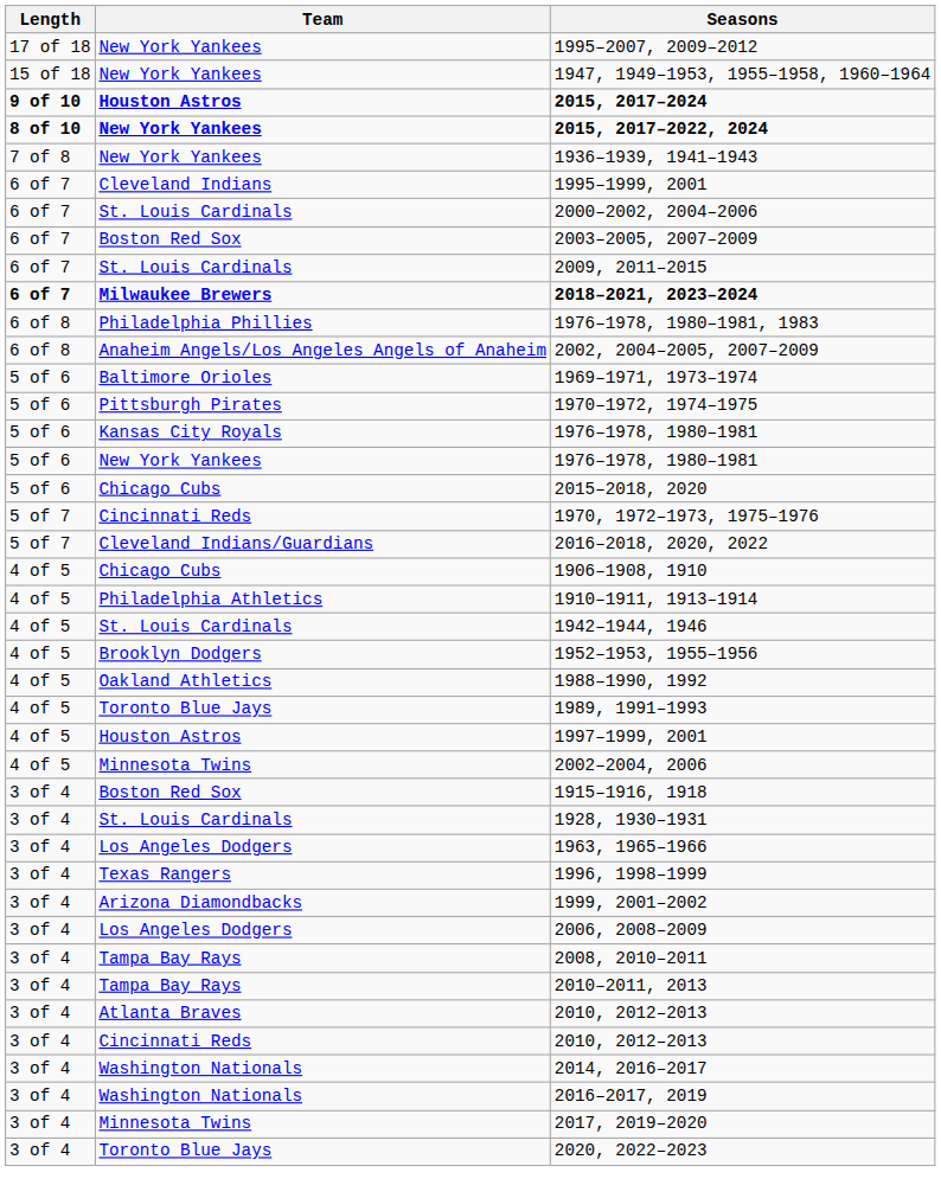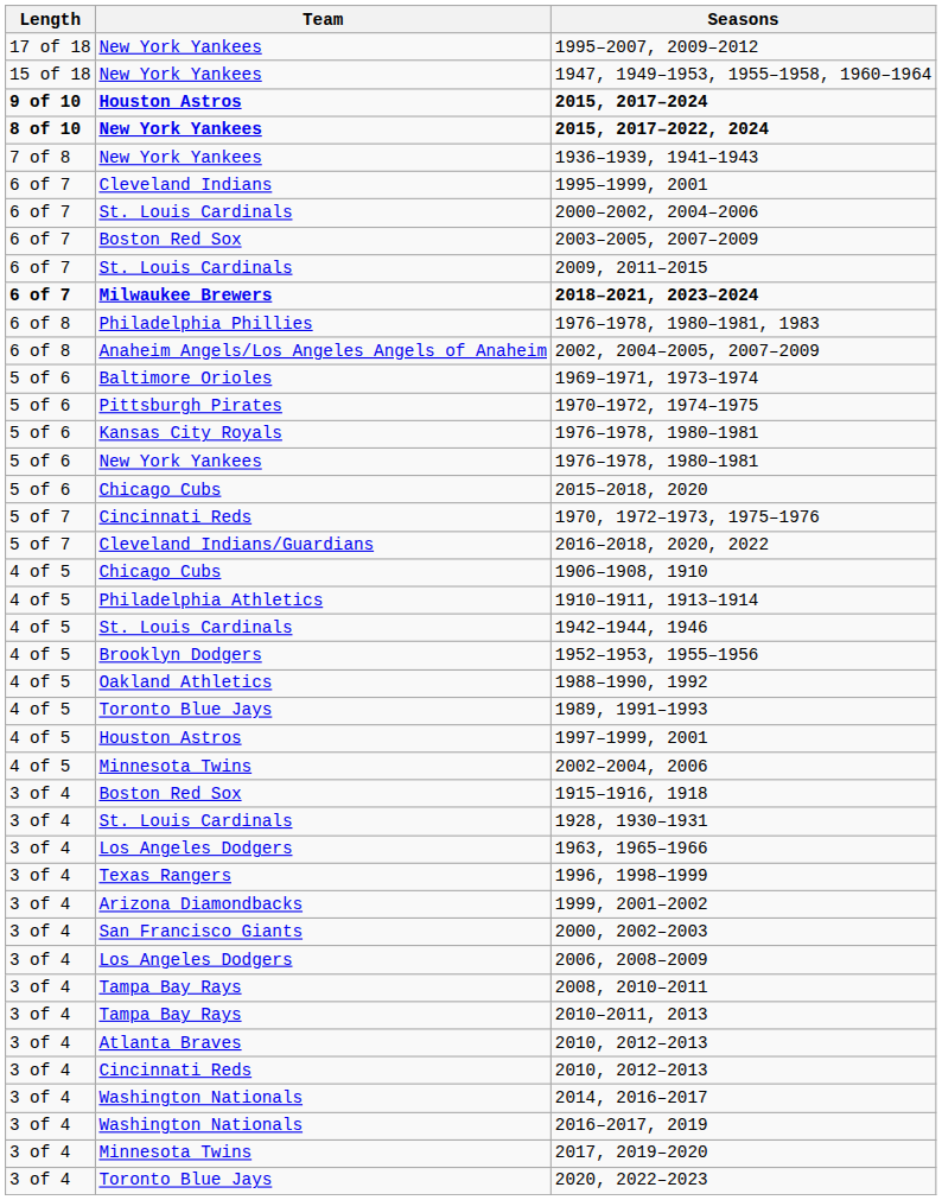 <table class="wikitable">
 <tr>
 <th>Length</th>
 <th>Team</th>
 <th>Seasons</th>
 </tr>
 <tr>
 <td>17 of 18</td>
 <td><a href='#'>New York Yankees</a></td>
 <td>1995–2007, 2009–2012</td>
 </tr>
 <tr>
 <td>15 of 18</td>
 <td><a href='#'>New York Yankees</a></td>
 <td>1947, 1949–1953, 1955–1958, 1960–1964</td>
 </tr>
 <tr>
 <td><strong>9 of 10</strong></td>
 <td><strong><a href='#'>Houston Astros</a></strong></td>
 <td><strong>2015, 2017–2024</strong></td>
 </tr>
 <tr>
 <td><strong>8 of 10</strong></td>
 <td><strong><a href='#'>New York Yankees</a></strong></td>
 <td><strong>2015, 2017–2022, 2024</strong></td>
 </tr>
 <tr>
 <td>7 of 8</td>
 <td><a href='#'>New York Yankees</a></td>
 <td>1936–1939, 1941–1943</td>
 </tr>
 <tr>
 <td>6 of 7</td>
 <td><a href='#'>Cleveland Indians</a></td>
 <td>1995–1999, 2001</td>
 </tr>
 <tr>
 <td>6 of 7</td>
 <td><a href='#'>St. Louis Cardinals</a></td>
 <td>2000–2002, 2004–2006</td>
 </tr>
 <tr>
 <td>6 of 7</td>
 <td><a href='#'>Boston Red Sox</a></td>
 <td>2003–2005, 2007–2009</td>
 </tr>
 <tr>
 <td>6 of 7</td>
 <td><a href='#'>St. Louis Cardinals</a></td>
 <td>2009, 2011–2015</td>
 </tr>
 <tr>
 <td><strong>6 of 7</strong></td>
 <td><strong><a href='#'>Milwaukee Brewers</a></strong></td>
 <td><strong>2018–2021, 2023–2024</strong></td>
 </tr>
 <tr>
 <td>6 of 8</td>
 <td><a href='#'>Philadelphia Phillies</a></td>
 <td>1976–1978, 1980–1981, 1983</td>
 </tr>
 <tr>
 <td>6 of 8</td>
 <td><a href='#'>Anaheim Angels/Los Angeles Angels of Anaheim</a></td>
 <td>2002, 2004–2005, 2007–2009</td>
 </tr>
 <tr>
 <td>5 of 6</td>
 <td><a href='#'>Baltimore Orioles</a></td>
 <td>1969–1971, 1973–1974</td>
 </tr>
 <tr>
 <td>5 of 6</td>
 <td><a href='#'>Pittsburgh Pirates</a></td>
 <td>1970–1972, 1974–1975</td>
 </tr>
 <tr>
 <td>5 of 6</td>
 <td><a href='#'>Kansas City Royals</a></td>
 <td>1976–1978, 1980–1981</td>
 </tr>
 <tr>
 <td>5 of 6</td>
 <td><a href='#'>New York Yankees</a></td>
 <td>1976–1978, 1980–1981</td>
 </tr>
 <tr>
 <td>5 of 6</td>
 <td><a href='#'>Chicago Cubs</a></td>
 <td>2015–2018, 2020</td>
 </tr>
 <tr>
 <td>5 of 7</td>
 <td><a href='#'>Cincinnati Reds</a></td>
 <td>1970, 1972–1973, 1975–1976</td>
 </tr>
 <tr>
 <td>5 of 7</td>
 <td><a href='#'>Cleveland Indians/Guardians</a></td>
 <td>2016–2018, 2020, 2022</td>
 </tr>
 <tr>
 <td>4 of 5</td>
 <td><a href='#'>Chicago Cubs</a></td>
 <td>1906–1908, 1910</td>
 </tr>
 <tr>
 <td>4 of 5</td>
 <td><a href='#'>Philadelphia Athletics</a></td>
 <td>1910–1911, 1913–1914</td>
 </tr>
 <tr>
 <td>4 of 5</td>
 <td><a href='#'>St. Louis Cardinals</a></td>
 <td>1942–1944, 1946</td>
 </tr>
 <tr>
 <td>4 of 5</td>
 <td><a href='#'>Brooklyn Dodgers</a></td>
 <td>1952–1953, 1955–1956</td>
 </tr>
 <tr>
 <td>4 of 5</td>
 <td><a href='#'>Oakland Athletics</a></td>
 <td>1988–1990, 1992</td>
 </tr>
 <tr>
 <td>4 of 5</td>
 <td><a href='#'>Toronto Blue Jays</a></td>
 <td>1989, 1991–1993</td>
 </tr>
 <tr>
 <td>4 of 5</td>
 <td><a href='#'>Houston Astros</a></td>
 <td>1997–1999, 2001</td>
 </tr>
 <tr>
 <td>4 of 5</td>
 <td><a href='#'>Minnesota Twins</a></td>
 <td>2002–2004, 2006</td>
 </tr>
 <tr>
 <td>3 of 4</td>
 <td><a href='#'>Boston Red Sox</a></td>
 <td>1915–1916, 1918</td>
 </tr>
 <tr>
 <td>3 of 4</td>
 <td><a href='#'>St. Louis Cardinals</a></td>
 <td>1928, 1930–1931</td>
 </tr>
 <tr>
 <td>3 of 4</td>
 <td><a href='#'>Los Angeles Dodgers</a></td>
 <td>1963, 1965–1966</td>
 </tr>
 <tr>
 <td>3 of 4</td>
 <td><a href='#'>Texas Rangers</a></td>
 <td>1996, 1998–1999</td>
 </tr>
 <tr>
 <td>3 of 4</td>
 <td><a href='#'>Arizona Diamondbacks</a></td>
 <td>1999, 2001–2002</td>
 </tr>
 <tr>
 <td>3 of 4</td>
+<td><a href='#'>San Francisco Giants</a></td>
+<td>2000, 2002–2003</td>
+</tr>
+<tr>
+<td>3 of 4</td>
 <td><a href='#'>Los Angeles Dodgers</a></td>
 <td>2006, 2008–2009</td>
 </tr>
 <tr>
 <td>3 of 4</td>
 <td><a href='#'>Tampa Bay Rays</a></td>
 <td>2008, 2010–2011</td>
 </tr>
 <tr>
 <td>3 of 4</td>
 <td><a href='#'>Tampa Bay Rays</a></td>
 <td>2010–2011, 2013</td>
 </tr>
 <tr>
 <td>3 of 4</td>
 <td><a href='#'>Atlanta Braves</a></td>
 <td>2010, 2012–2013</td>
 </tr>
 <tr>
 <td>3 of 4</td>
 <td><a href='#'>Cincinnati Reds</a></td>
 <td>2010, 2012–2013</td>
 </tr>
 <tr>
 <td>3 of 4</td>
 <td><a href='#'>Washington Nationals</a></td>
 <td>2014, 2016–2017</td>
 </tr>
 <tr>
 <td>3 of 4</td>
 <td><a href='#'>Washington Nationals</a></td>
 <td>2016–2017, 2019</td>
 </tr>
 <tr>
 <td>3 of 4</td>
 <td><a href='#'>Minnesota Twins</a></td>
 <td>2017, 2019–2020</td>
 </tr>
 <tr>
 <td>3 of 4</td>
 <td><a href='#'>Toronto Blue Jays</a></td>
 <td>2020, 2022–2023<br></td>
 </tr>
 </table>
